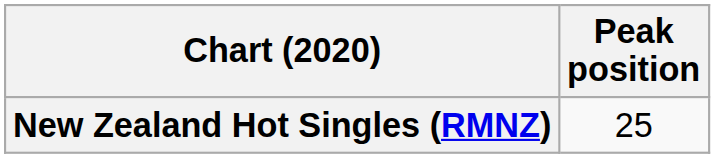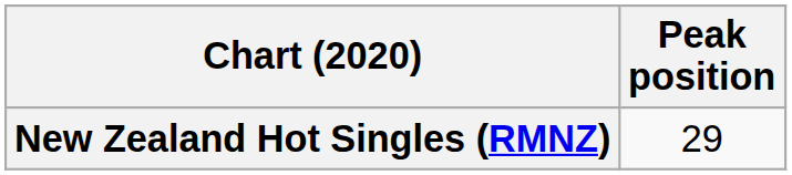 <table class="wikitable sortable plainrowheaders" style="text-align:center">
 <tr>
 <th scope="col">Chart (2020)</th>
 <th scope="col">Peak<br>position</th>
 </tr>
 <tr>
 <th scope="row">New Zealand Hot Singles (<a href='#'>RMNZ</a>)</th>
-<td>25</td>
+<td>29</td>
 </tr>
 </table>
